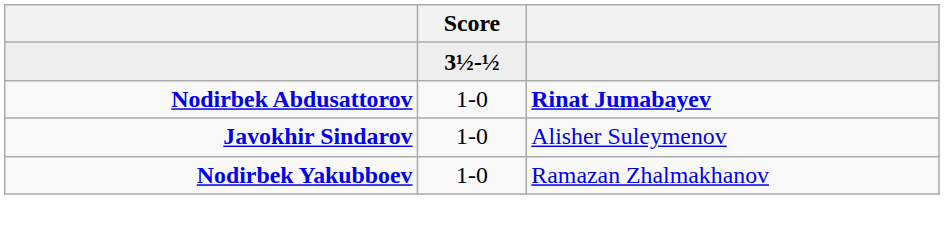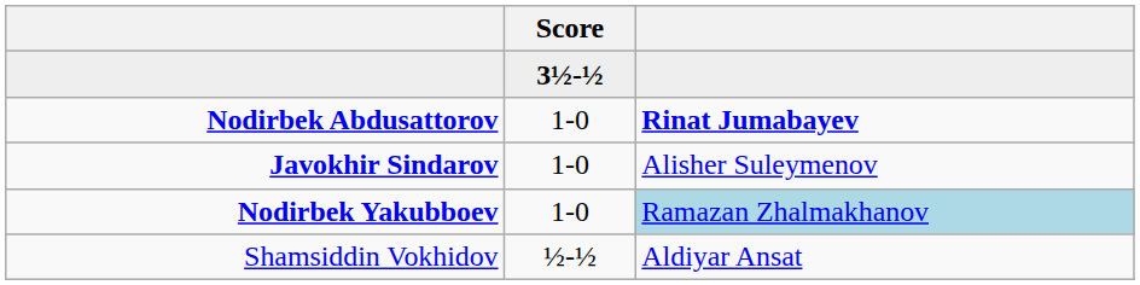 <table class="wikitable" style="text-align: center; ">
 <tr>
 <th align="right" width="270"></th>
 <th width="65">Score</th>
 <th align="left" width="270"></th>
 </tr>
 <tr style="background:#eeeeee;">
 <td align=right></td>
 <td align=center><strong>3½-½</strong></td>
 <td align=left></td>
 </tr>
 <tr>
 <td align=right><strong><a href='#'>Nodirbek Abdusattorov</a></strong></td>
 <td align=center>1-0</td>
 <td align=left><strong><a href='#'>Rinat Jumabayev</a></strong></td>
 </tr>
 <tr>
 <td align=right><strong><a href='#'>Javokhir Sindarov</a></strong></td>
 <td align=center>1-0</td>
 <td align=left><a href='#'>Alisher Suleymenov</a></td>
 </tr>
 <tr>
 <td align=right><strong><a href='#'>Nodirbek Yakubboev</a></strong></td>
 <td align=center>1-0</td>
-<td align=left><a href='#'>Ramazan Zhalmakhanov</a></td>
+<td align=left style="background: lightblue;"><a href='#'>Ramazan Zhalmakhanov</a></td>
+</tr>
+<tr>
+<td align=right><a href='#'>Shamsiddin Vokhidov</a></td>
+<td align=center>½-½</td>
+<td align=left><a href='#'>Aldiyar Ansat</a></td>
 </tr>
 </table>
